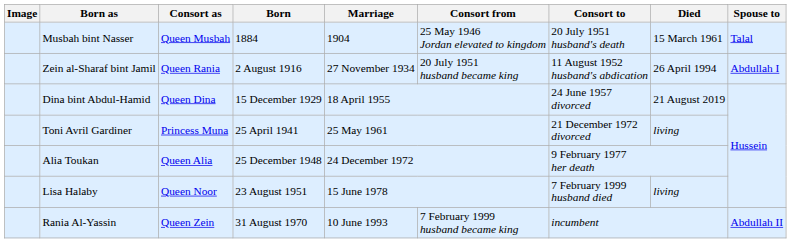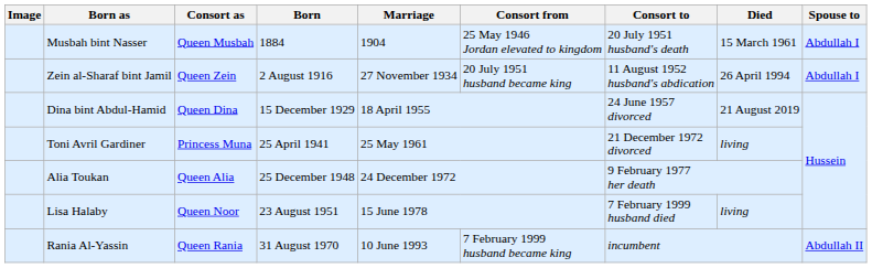 <table class="wikitable">
 <tr>
 <th>Image</th>
 <th>Born as</th>
 <th>Consort as</th>
 <th>Born</th>
 <th>Marriage</th>
 <th>Consort from</th>
 <th>Consort to</th>
 <th>Died</th>
 <th>Spouse to</th>
 </tr>
 <tr bgcolor=#DDEEFF>
 <td></td>
 <td>Musbah bint Nasser</td>
 <td><a href='#'>Queen Musbah</a></td>
 <td>1884</td>
 <td>1904</td>
 <td>25 May 1946<br><em>Jordan elevated to kingdom</em></td>
 <td>20 July 1951<br><em>husband's death</em></td>
 <td>15 March 1961</td>
-<td><a href='#'>Talal</a></td>
+<td><a href='#'>Abdullah I</a></td>
 </tr>
 <tr bgcolor=#DDEEFF>
 <td></td>
 <td>Zein al-Sharaf bint Jamil</td>
-<td><a href='#'>Queen Rania</a></td>
+<td><a href='#'>Queen Zein</a></td>
 <td>2 August 1916</td>
 <td>27 November 1934</td>
 <td>20 July 1951<br><em>husband became king</em></td>
 <td>11 August 1952<br><em>husband's abdication</em></td>
 <td>26 April 1994</td>
 <td><a href='#'>Abdullah I</a></td>
 </tr>
 <tr bgcolor=#DDEEFF>
 <td></td>
 <td>Dina bint Abdul-Hamid</td>
 <td><a href='#'>Queen Dina</a></td>
 <td>15 December 1929</td>
 <td colspan=2>18 April 1955</td>
 <td>24 June 1957<br><em>divorced</em></td>
 <td>21 August 2019</td>
 <td rowspan=4><a href='#'>Hussein</a></td>
 </tr>
 <tr bgcolor=#DDEEFF>
 <td></td>
 <td>Toni Avril Gardiner</td>
 <td><a href='#'>Princess Muna</a></td>
 <td>25 April 1941</td>
 <td colspan=2>25 May 1961</td>
 <td>21 December 1972<br><em>divorced</em></td>
 <td><em>living</em></td>
 </tr>
 <tr bgcolor=#DDEEFF>
 <td></td>
 <td>Alia Toukan</td>
 <td><a href='#'>Queen Alia</a></td>
 <td>25 December 1948</td>
 <td colspan=2>24 December 1972</td>
 <td colspan=2>9 February 1977<br><em>her death</em></td>
 </tr>
 <tr bgcolor=#DDEEFF>
 <td></td>
 <td>Lisa Halaby</td>
 <td><a href='#'>Queen Noor</a></td>
 <td>23 August 1951</td>
 <td colspan=2>15 June 1978</td>
 <td>7 February 1999<br><em>husband died</em></td>
 <td><em>living</em></td>
 </tr>
 <tr bgcolor=#DDEEFF>
 <td></td>
 <td>Rania Al-Yassin</td>
-<td><a href='#'>Queen Zein</a></td>
+<td><a href='#'>Queen Rania</a></td>
 <td>31 August 1970</td>
 <td>10 June 1993</td>
 <td>7 February 1999<br><em>husband became king</em></td>
 <td colspan=2><em>incumbent</em></td>
 <td><a href='#'>Abdullah II</a></td>
 </tr>
 </table>
